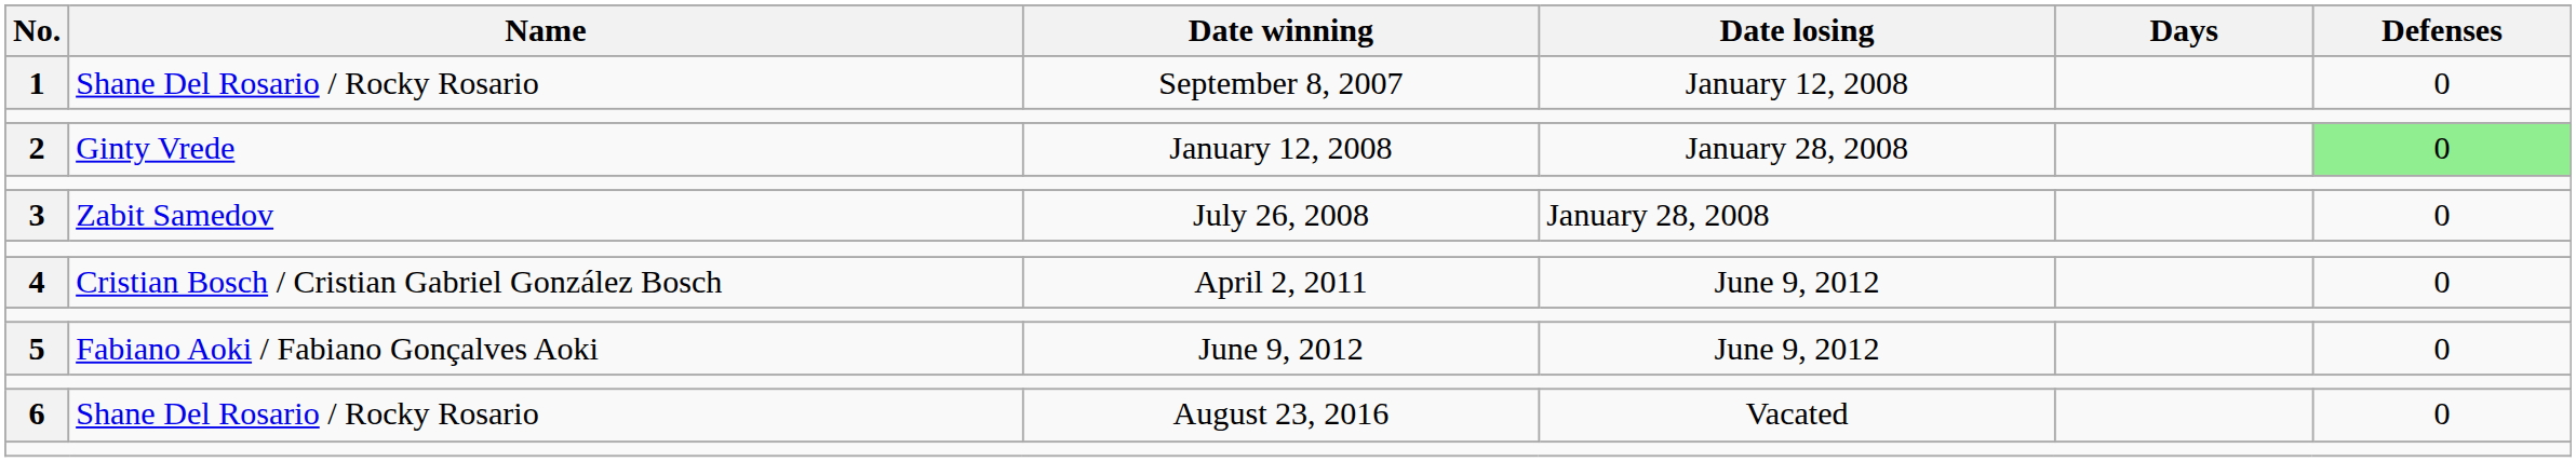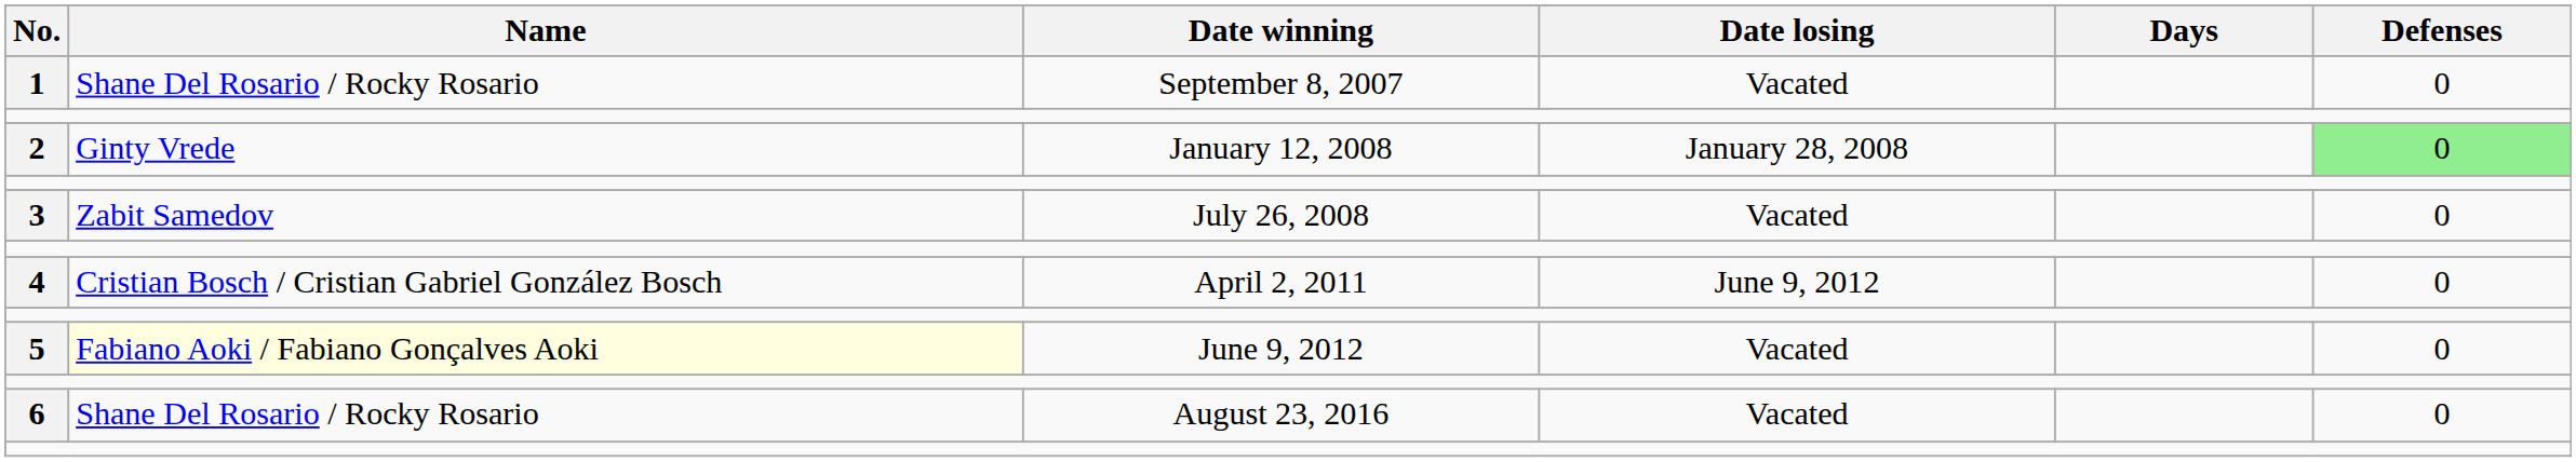 <table class="wikitable" width=100%>
 <tr>
 <th style="width:1%;">No.</th>
 <th style="width:37%;">Name</th>
 <th style="width:20%;">Date winning</th>
 <th style="width:20%;">Date losing</th>
 <th data-sort-type="number" style="width:10%;">Days</th>
 <th data-sort-type="number" style="width:10%;">Defenses</th>
 </tr>
 <tr align=center>
 <th>1</th>
 <td align=left> <a href='#'>Shane Del Rosario</a> / Rocky Rosario</td>
 <td>September 8, 2007</td>
-<td>January 12, 2008</td>
+<td>Vacated</td>
 <td></td>
 <td>0</td>
 </tr>
 <tr>
 <td colspan="6"></td>
 </tr>
 <tr align=center>
 <th>2</th>
 <td align=left> <a href='#'>Ginty Vrede</a></td>
 <td>January 12, 2008</td>
 <td>January 28, 2008</td>
 <td></td>
 <td style="background: lightgreen;">0</td>
 </tr>
 <tr>
 <td colspan="6"></td>
 </tr>
 <tr>
 <th>3</th>
 <td align=left> <a href='#'>Zabit Samedov</a></td>
 <td style="text-align:center;">July 26, 2008</td>
-<td>January 28, 2008</td>
+<td style="text-align:center;">Vacated</td>
 <td style="text-align:center;"></td>
 <td style="text-align:center;">0</td>
 </tr>
 <tr>
 <td colspan="6"></td>
 </tr>
 <tr align=center>
 <th>4</th>
 <td align=left> <a href='#'>Cristian Bosch</a> / Cristian Gabriel González Bosch</td>
 <td>April 2, 2011</td>
 <td>June 9, 2012</td>
 <td></td>
 <td>0</td>
 </tr>
 <tr>
 <td colspan="6"></td>
 </tr>
 <tr align=center>
 <th>5</th>
-<td align=left> <a href='#'>Fabiano Aoki</a> / Fabiano Gonçalves Aoki</td>
+<td align=left style="background: lightyellow;"> <a href='#'>Fabiano Aoki</a> / Fabiano Gonçalves Aoki</td>
 <td>June 9, 2012</td>
-<td>June 9, 2012</td>
+<td>Vacated</td>
 <td></td>
 <td>0</td>
 </tr>
 <tr>
 <td colspan="6"></td>
 </tr>
 <tr align=center>
 <th>6</th>
 <td align=left> <a href='#'>Shane Del Rosario</a> / Rocky Rosario</td>
 <td>August 23, 2016</td>
 <td>Vacated</td>
 <td></td>
 <td>0</td>
 </tr>
 <tr>
 <td colspan="6"></td>
 </tr>
 </table>
